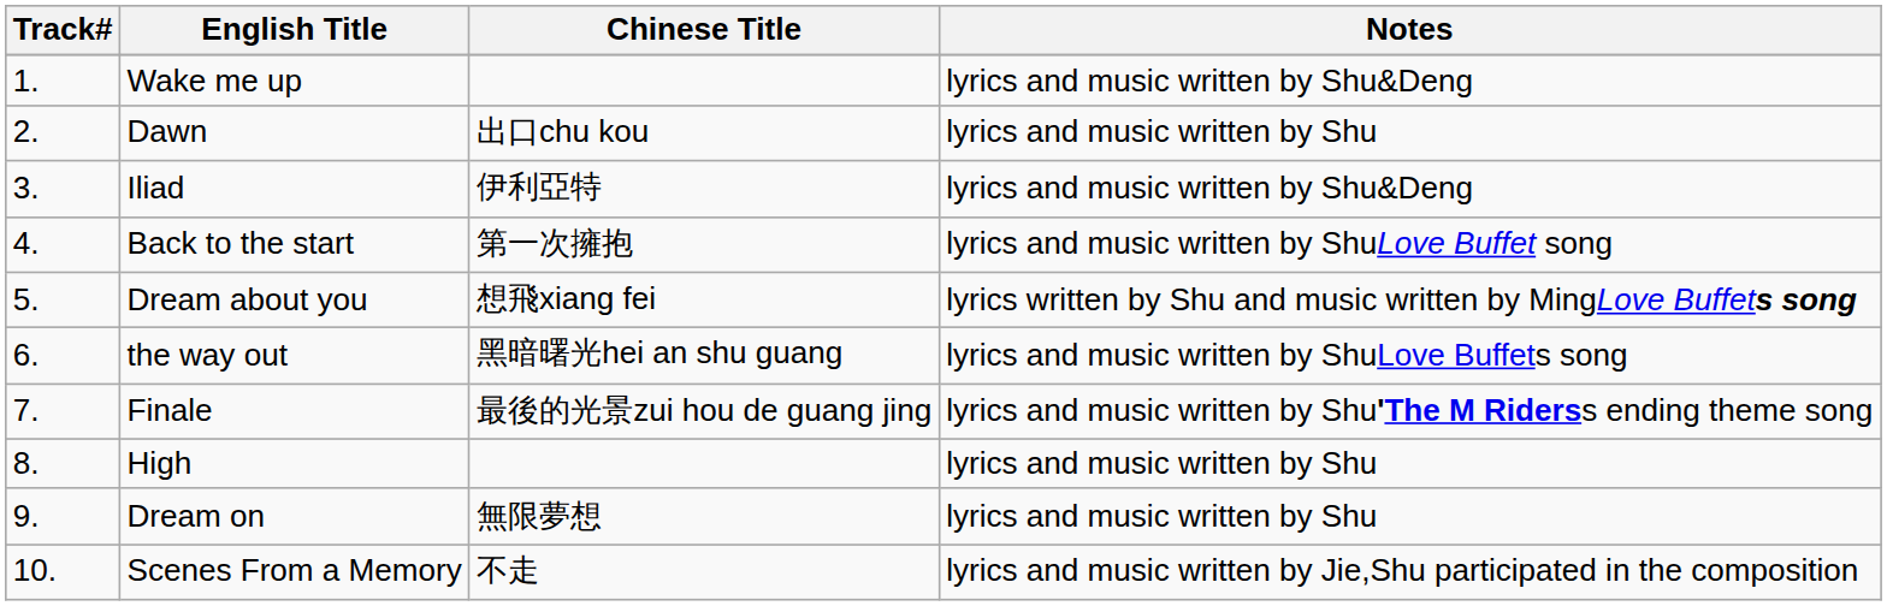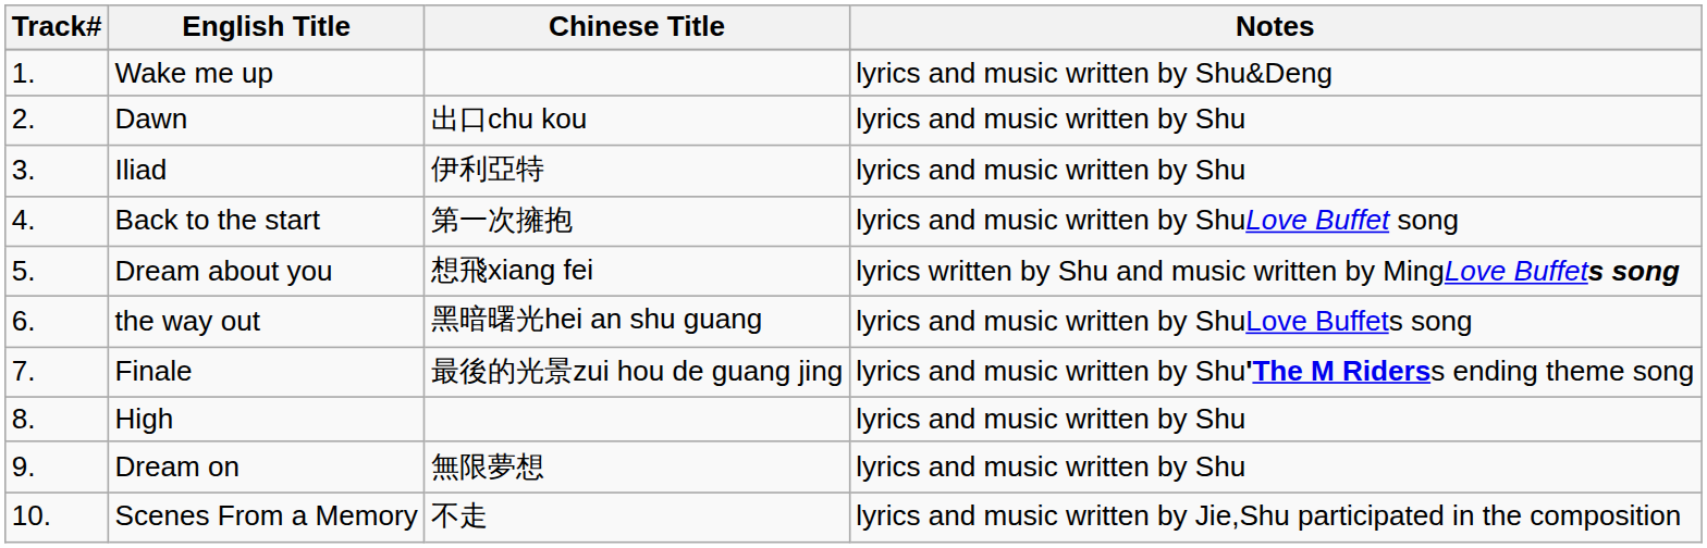 <table class="wikitable">
 <tr>
 <th>Track#</th>
 <th>English Title</th>
 <th>Chinese Title</th>
 <th>Notes</th>
 </tr>
 <tr>
 </tr>
 <tr>
 <td>1.</td>
 <td>Wake me up</td>
 <td></td>
 <td>lyrics and music written by Shu&Deng</td>
 </tr>
 <tr>
 <td>2.</td>
 <td>Dawn</td>
 <td>出口chu kou</td>
 <td>lyrics and music written by Shu</td>
 </tr>
 <tr>
 <td>3.</td>
 <td>Iliad</td>
 <td>伊利亞特</td>
-<td>lyrics and music written by Shu&Deng</td>
+<td>lyrics and music written by Shu</td>
 </tr>
 <tr>
 <td>4.</td>
 <td>Back to the start</td>
 <td>第一次擁抱</td>
 <td>lyrics and music written by Shu<em><a href='#'>Love Buffet</a></em> song</td>
 </tr>
 <tr>
 <td>5.</td>
 <td>Dream about you</td>
 <td>想飛xiang fei</td>
 <td>lyrics written by Shu and music written by Ming<em><a href='#'>Love Buffet</a><strong>s song</td>
 </tr>
 <tr>
 <td>6.</td>
 <td>the way out</td>
 <td>黑暗曙光hei an shu guang</td>
 <td>lyrics and music written by Shu</em><a href='#'>Love Buffet</a></strong>s song</td>
 </tr>
 <tr>
 <td>7.</td>
 <td>Finale</td>
 <td>最後的光景zui hou de guang jing</td>
 <td>lyrics and music written by Shu<strong>'<a href='#'>The M Riders</a></strong>s ending theme song</td>
 </tr>
 <tr>
 <td>8.</td>
 <td>High</td>
 <td></td>
 <td>lyrics and music written by Shu</td>
 </tr>
 <tr>
 <td>9.</td>
 <td>Dream on</td>
 <td>無限夢想</td>
 <td>lyrics and music written by Shu</td>
 </tr>
 <tr>
 <td>10.</td>
 <td>Scenes From a Memory</td>
 <td>不走</td>
 <td>lyrics and music written by Jie,Shu participated in the composition</td>
 </tr>
 </table>
